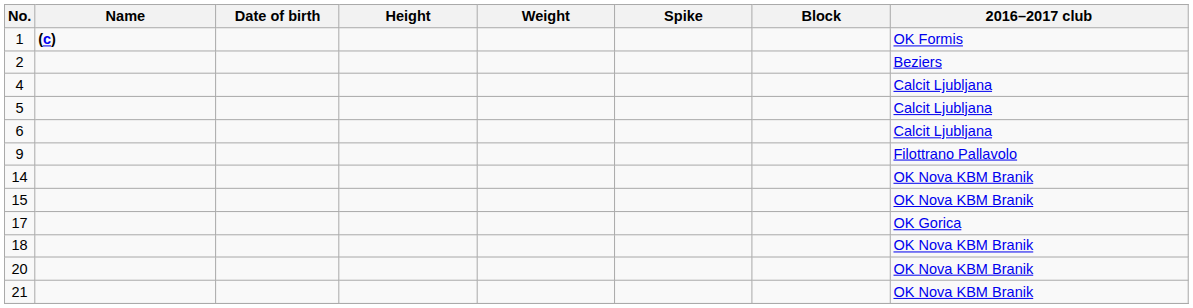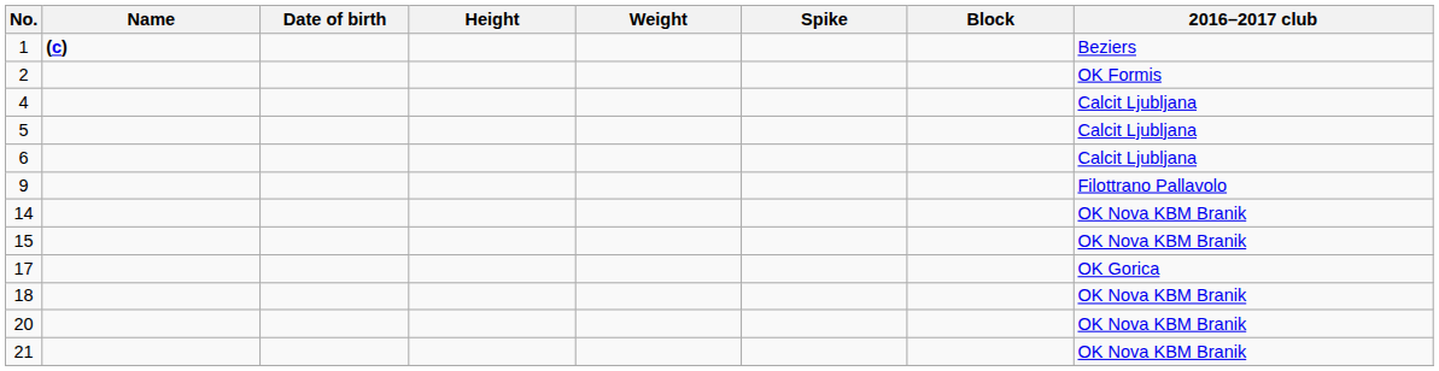 <table class="wikitable sortable" style="font-size:90%; text-align:center;">
 <tr>
 <th>No.</th>
 <th style="width:12em">Name</th>
 <th style="width:8em">Date of birth</th>
 <th style="width:9em">Height</th>
 <th style="width:9em">Weight</th>
 <th style="width:9em">Spike</th>
 <th style="width:9em">Block</th>
 <th style="width:20em">2016–2017 club</th>
 </tr>
 <tr>
 <td>1</td>
 <td align=left><strong> (<a href='#'>c</a>)</strong></td>
 <td align=right></td>
 <td></td>
 <td></td>
 <td></td>
 <td></td>
-<td align=left> <a href='#'>OK Formis</a></td>
+<td align=left> <a href='#'>Beziers</a></td>
 </tr>
 <tr>
 <td>2</td>
 <td align=left></td>
 <td align=right></td>
 <td></td>
 <td></td>
 <td></td>
 <td></td>
-<td align=left> <a href='#'>Beziers</a></td>
+<td align=left> <a href='#'>OK Formis</a></td>
 </tr>
 <tr>
 <td>4</td>
 <td align=left></td>
 <td align=right></td>
 <td></td>
 <td></td>
 <td></td>
 <td></td>
 <td align=left> <a href='#'>Calcit Ljubljana</a></td>
 </tr>
 <tr>
 <td>5</td>
 <td align=left></td>
 <td align=right></td>
 <td></td>
 <td></td>
 <td></td>
 <td></td>
 <td align=left> <a href='#'>Calcit Ljubljana</a></td>
 </tr>
 <tr>
 <td>6</td>
 <td align=left></td>
 <td align=right></td>
 <td></td>
 <td></td>
 <td></td>
 <td></td>
 <td align=left> <a href='#'>Calcit Ljubljana</a></td>
 </tr>
 <tr>
 <td>9</td>
 <td align=left></td>
 <td align=right></td>
 <td></td>
 <td></td>
 <td></td>
 <td></td>
 <td align=left> <a href='#'>Filottrano Pallavolo</a></td>
 </tr>
 <tr>
 <td>14</td>
 <td align=left></td>
 <td align=right></td>
 <td></td>
 <td></td>
 <td></td>
 <td></td>
 <td align=left> <a href='#'>OK Nova KBM Branik</a></td>
 </tr>
 <tr>
 <td>15</td>
 <td align=left></td>
 <td align=right></td>
 <td></td>
 <td></td>
 <td></td>
 <td></td>
 <td align=left> <a href='#'>OK Nova KBM Branik</a></td>
 </tr>
 <tr>
 <td>17</td>
 <td align=left></td>
 <td align=right></td>
 <td></td>
 <td></td>
 <td></td>
 <td></td>
 <td align=left> <a href='#'>OK Gorica</a></td>
 </tr>
 <tr>
 <td>18</td>
 <td align=left></td>
 <td align=right></td>
 <td></td>
 <td></td>
 <td></td>
 <td></td>
 <td align=left> <a href='#'>OK Nova KBM Branik</a></td>
 </tr>
 <tr>
 <td>20</td>
 <td align=left></td>
 <td align=right></td>
 <td></td>
 <td></td>
 <td></td>
 <td></td>
 <td align=left> <a href='#'>OK Nova KBM Branik</a></td>
 </tr>
 <tr>
 <td>21</td>
 <td align=left></td>
 <td align=right></td>
 <td></td>
 <td></td>
 <td></td>
 <td></td>
 <td align=left> <a href='#'>OK Nova KBM Branik</a></td>
 </tr>
 <tr>
 </tr>
 </table>
